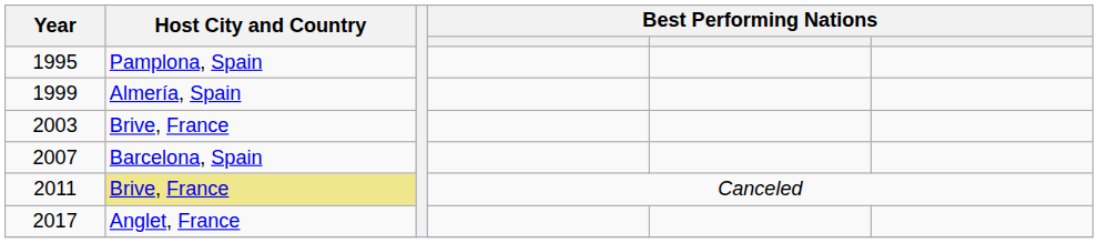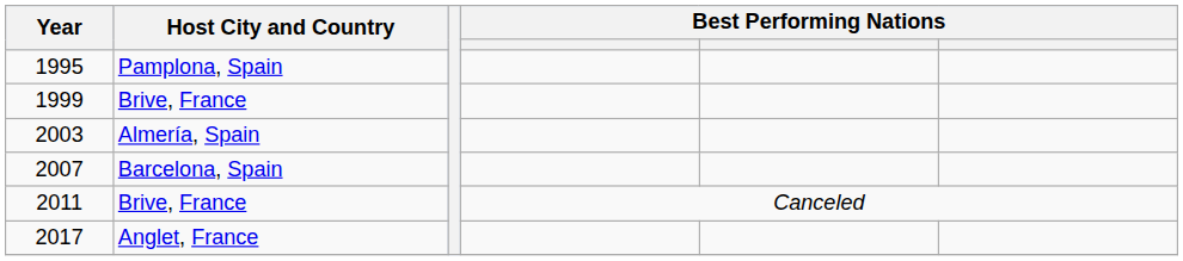 <table class="wikitable" style="width: 100%; max-width: 23cm; text-align: center">
 <tr bgcolor=#c1d8ff>
 <th rowspan=2 width=9% style="text-align: center;">Year</th>
 <th rowspan=2 width=28%>Host City and Country</th>
 <th width=1% rowspan=21 bgcolor=ffffff></th>
 <th colspan=3>Best Performing Nations</th>
 </tr>
 <tr bgcolor=#efefef>
 <th width=20%></th>
 <th width=20%></th>
 <th width=20%></th>
 </tr>
 <tr>
 <td>1995</td>
 <td style="text-align: left"> <a href='#'>Pamplona</a>, <a href='#'>Spain</a></td>
 <td></td>
 <td></td>
 <td></td>
 </tr>
 <tr>
 <td>1999</td>
-<td style="text-align: left"> <a href='#'>Almería</a>, <a href='#'>Spain</a></td>
+<td style="text-align: left"> <a href='#'>Brive</a>, <a href='#'>France</a></td>
 <td></td>
 <td></td>
 <td></td>
 </tr>
 <tr>
 <td>2003</td>
-<td style="text-align: left"> <a href='#'>Brive</a>, <a href='#'>France</a></td>
+<td style="text-align: left"> <a href='#'>Almería</a>, <a href='#'>Spain</a></td>
 <td></td>
 <td></td>
 <td></td>
 </tr>
 <tr>
 <td>2007</td>
 <td style="text-align: left"> <a href='#'>Barcelona</a>, <a href='#'>Spain</a></td>
 <td></td>
 <td></td>
 <td></td>
 </tr>
 <tr>
 <td>2011</td>
-<td style="background: khaki; text-align: left"> <a href='#'>Brive</a>, <a href='#'>France</a></td>
+<td style="text-align: left"> <a href='#'>Brive</a>, <a href='#'>France</a></td>
 <td colspan=3><em>Canceled</em></td>
 </tr>
 <tr>
 <td>2017</td>
 <td style="text-align: left"> <a href='#'>Anglet</a>, <a href='#'>France</a></td>
 <td></td>
 <td></td>
 <td></td>
 </tr>
 <tr>
 </tr>
 </table>
